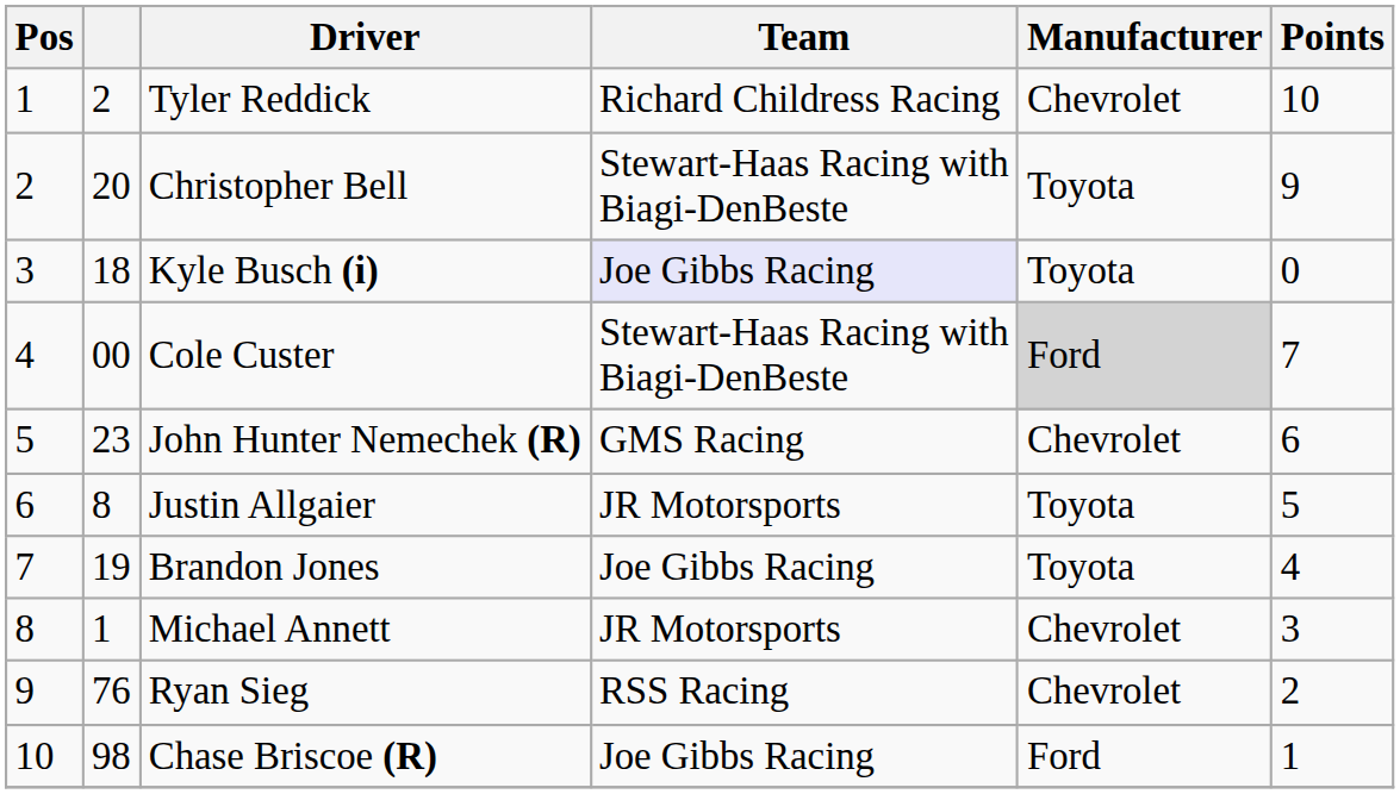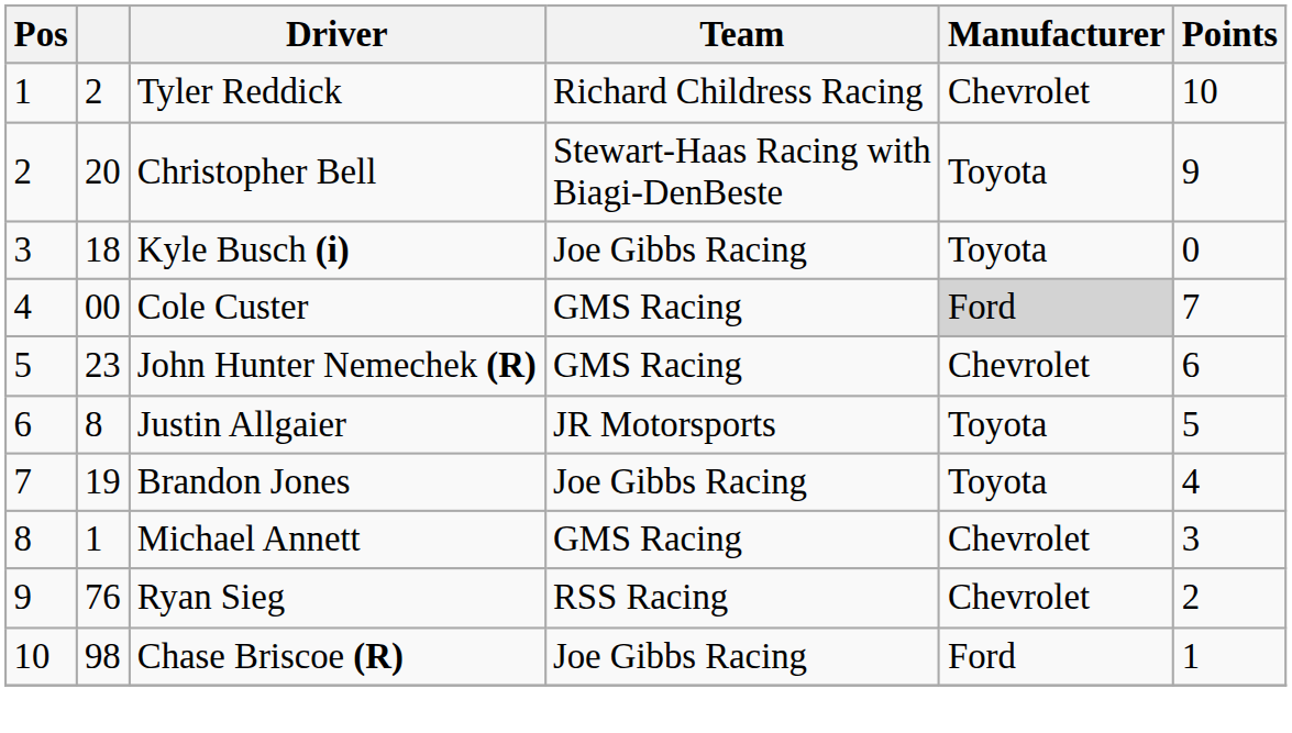 <table class="wikitable" style="font-size:98%">
 <tr>
 <th>Pos</th>
 <th></th>
 <th>Driver</th>
 <th>Team</th>
 <th>Manufacturer</th>
 <th>Points</th>
 </tr>
 <tr>
 <td>1</td>
 <td>2</td>
 <td>Tyler Reddick</td>
 <td>Richard Childress Racing</td>
 <td>Chevrolet</td>
 <td>10</td>
 </tr>
 <tr>
 <td>2</td>
 <td>20</td>
 <td>Christopher Bell</td>
 <td>Stewart-Haas Racing with<br>Biagi-DenBeste</td>
 <td>Toyota</td>
 <td>9</td>
 </tr>
 <tr>
 <td>3</td>
 <td>18</td>
 <td>Kyle Busch <strong>(i)</strong></td>
-<td style="background: lavender;">Joe Gibbs Racing</td>
+<td>Joe Gibbs Racing</td>
 <td>Toyota</td>
 <td>0</td>
 </tr>
 <tr>
 <td>4</td>
 <td>00</td>
 <td>Cole Custer</td>
-<td>Stewart-Haas Racing with<br>Biagi-DenBeste</td>
+<td>GMS Racing</td>
 <td style="background: lightgrey;">Ford</td>
 <td>7</td>
 </tr>
 <tr>
 <td>5</td>
 <td>23</td>
 <td>John Hunter Nemechek <strong>(R)</strong></td>
 <td>GMS Racing</td>
 <td>Chevrolet</td>
 <td>6</td>
 </tr>
 <tr>
 <td>6</td>
 <td>8</td>
 <td>Justin Allgaier</td>
 <td>JR Motorsports</td>
 <td>Toyota</td>
 <td>5</td>
 </tr>
 <tr>
 <td>7</td>
 <td>19</td>
 <td>Brandon Jones</td>
 <td>Joe Gibbs Racing</td>
 <td>Toyota</td>
 <td>4</td>
 </tr>
 <tr>
 <td>8</td>
 <td>1</td>
 <td>Michael Annett</td>
-<td>JR Motorsports</td>
+<td>GMS Racing</td>
 <td>Chevrolet</td>
 <td>3</td>
 </tr>
 <tr>
 <td>9</td>
 <td>76</td>
 <td>Ryan Sieg</td>
 <td>RSS Racing</td>
 <td>Chevrolet</td>
 <td>2</td>
 </tr>
 <tr>
 <td>10</td>
 <td>98</td>
 <td>Chase Briscoe <strong>(R)</strong></td>
 <td>Joe Gibbs Racing</td>
 <td>Ford</td>
 <td>1</td>
 </tr>
 <tr>
 </tr>
 </table>
